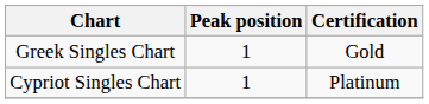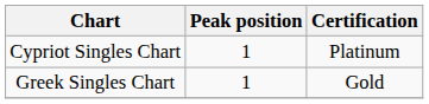 <table class="wikitable">
 <tr>
 <th align="left">Chart</th>
 <th align="left">Peak position</th>
 <th align="left">Certification</th>
 </tr>
 <tr>
+<td align="center">Cypriot Singles Chart</td>
+<td align="center">1</td>
+<td align="center">Platinum</td>
+</tr>
+<tr>
 <td align="center">Greek Singles Chart</td>
 <td align="center">1</td>
 <td align="center">Gold</td>
 </tr>
 <tr>
-<td align="center">Cypriot Singles Chart</td>
-<td align="center">1</td>
-<td align="center">Platinum</td>
-</tr>
-<tr>
 </tr>
 </table>
